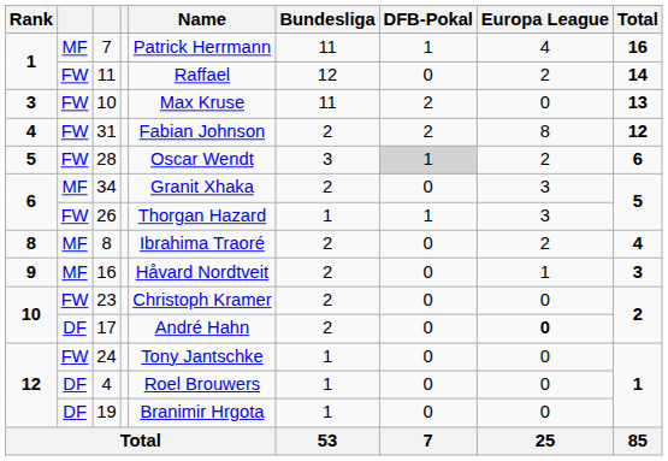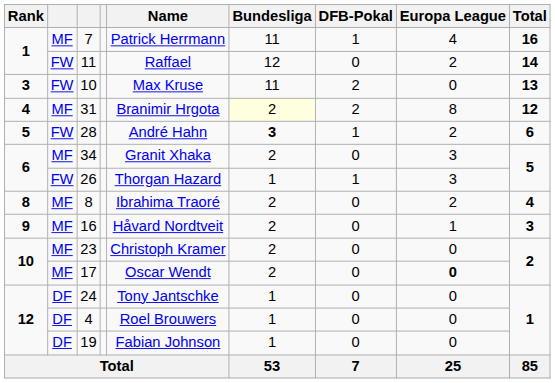 <table class="wikitable sortable" style="text-align:center">
 <tr>
 <th>Rank</th>
 <th></th>
 <th></th>
 <th></th>
 <th>Name</th>
 <th>Bundesliga</th>
 <th>DFB-Pokal</th>
 <th>Europa League</th>
 <th>Total</th>
 </tr>
 <tr>
 <td rowspan=2><strong>1</strong></td>
 <td><a href='#'>MF</a></td>
 <td>7</td>
 <td></td>
 <td><a href='#'>Patrick Herrmann</a></td>
 <td>11</td>
 <td>1</td>
 <td>4</td>
 <td><strong>16</strong></td>
 </tr>
 <tr>
 <td><a href='#'>FW</a></td>
 <td>11</td>
 <td></td>
 <td><a href='#'>Raffael</a></td>
 <td>12</td>
 <td>0</td>
 <td>2</td>
 <td><strong>14</strong></td>
 </tr>
 <tr>
 <td><strong>3</strong></td>
 <td><a href='#'>FW</a></td>
 <td>10</td>
 <td></td>
 <td><a href='#'>Max Kruse</a></td>
 <td>11</td>
 <td>2</td>
 <td>0</td>
 <td><strong>13</strong></td>
 </tr>
 <tr>
 <td><strong>4</strong></td>
-<td><a href='#'>FW</a></td>
+<td><a href='#'>MF</a></td>
 <td>31</td>
 <td></td>
-<td><a href='#'>Fabian Johnson</a></td>
-<td>2</td>
+<td><a href='#'>Branimir Hrgota</a></td>
+<td style="background: lightyellow;">2</td>
 <td>2</td>
 <td>8</td>
 <td><strong>12</strong></td>
 </tr>
 <tr>
 <td><strong>5</strong></td>
 <td><a href='#'>FW</a></td>
 <td>28</td>
 <td></td>
-<td><a href='#'>Oscar Wendt</a></td>
-<td>3</td>
-<td style="background: lightgrey;">1</td>
+<td><a href='#'>André Hahn</a></td>
+<td><strong>3</strong></td>
+<td>1</td>
 <td>2</td>
 <td><strong>6</strong></td>
 </tr>
 <tr>
 <td rowspan=2><strong>6</strong></td>
 <td><a href='#'>MF</a></td>
 <td>34</td>
 <td></td>
 <td><a href='#'>Granit Xhaka</a></td>
 <td>2</td>
 <td>0</td>
 <td>3</td>
 <td rowspan=2><strong>5</strong></td>
 </tr>
 <tr>
 <td><a href='#'>FW</a></td>
 <td>26</td>
 <td></td>
 <td><a href='#'>Thorgan Hazard</a></td>
 <td>1</td>
 <td>1</td>
 <td>3</td>
 </tr>
 <tr>
 <td><strong>8</strong></td>
 <td><a href='#'>MF</a></td>
 <td>8</td>
 <td></td>
 <td><a href='#'>Ibrahima Traoré</a></td>
 <td>2</td>
 <td>0</td>
 <td>2</td>
 <td><strong>4</strong></td>
 </tr>
 <tr>
 <td><strong>9</strong></td>
 <td><a href='#'>MF</a></td>
 <td>16</td>
 <td></td>
 <td><a href='#'>Håvard Nordtveit</a></td>
 <td>2</td>
 <td>0</td>
 <td>1</td>
 <td><strong>3</strong></td>
 </tr>
 <tr>
 <td rowspan=2><strong>10</strong></td>
-<td><a href='#'>FW</a></td>
+<td><a href='#'>MF</a></td>
 <td>23</td>
 <td></td>
 <td><a href='#'>Christoph Kramer</a></td>
 <td>2</td>
 <td>0</td>
 <td>0</td>
 <td rowspan=2><strong>2</strong></td>
 </tr>
 <tr>
-<td><a href='#'>DF</a></td>
+<td><a href='#'>MF</a></td>
 <td>17</td>
 <td></td>
-<td><a href='#'>André Hahn</a></td>
+<td><a href='#'>Oscar Wendt</a></td>
 <td>2</td>
 <td>0</td>
 <td><strong>0</strong></td>
 </tr>
 <tr>
 <td rowspan=3><strong>12</strong></td>
-<td><a href='#'>FW</a></td>
+<td><a href='#'>DF</a></td>
 <td>24</td>
 <td></td>
 <td><a href='#'>Tony Jantschke</a></td>
 <td>1</td>
 <td>0</td>
 <td>0</td>
 <td rowspan=3><strong>1</strong></td>
 </tr>
 <tr>
 <td><a href='#'>DF</a></td>
 <td>4</td>
 <td></td>
 <td><a href='#'>Roel Brouwers</a></td>
 <td>1</td>
 <td>0</td>
 <td>0</td>
 </tr>
 <tr>
 <td><a href='#'>DF</a></td>
 <td>19</td>
 <td></td>
-<td><a href='#'>Branimir Hrgota</a></td>
+<td><a href='#'>Fabian Johnson</a></td>
 <td>1</td>
 <td>0</td>
 <td>0</td>
 </tr>
 <tr>
 <th colspan="5">Total</th>
 <th>53</th>
 <th>7</th>
 <th>25</th>
 <th>85</th>
 </tr>
 </table>
